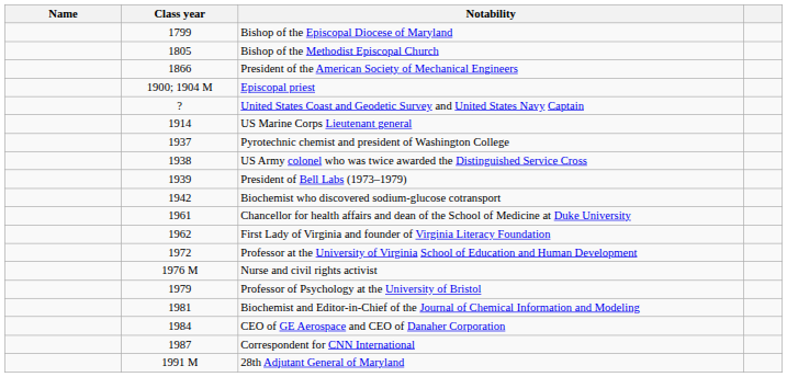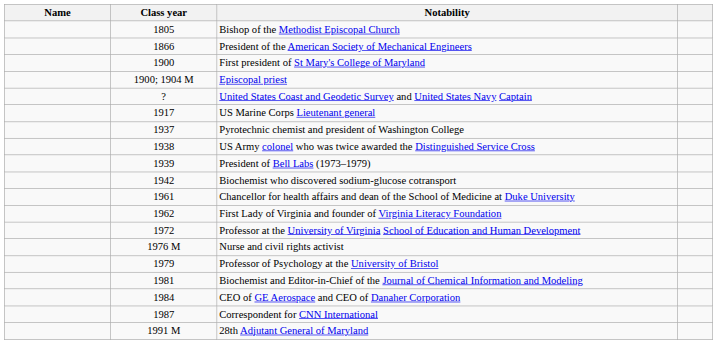 <table class="wikitable sortable" style="width:85%">
 <tr>
 <th style="width:15%;" scope="col">Name</th>
 <th style="width:15%;" scope="col">Class year</th>
 <th style="width:*;" class="unsortable" scope="col">Notability</th>
 <th style="width:5%;" class="unsortable" scope="col"></th>
-</tr>
-<tr>
-<td></td>
-<td style="text-align:center;">1799</td>
-<td>Bishop of the <a href='#'>Episcopal Diocese of Maryland</a></td>
-<td style="text-align:center;"></td>
 </tr>
 <tr>
 <td></td>
 <td style="text-align:center;">1805</td>
 <td>Bishop of the <a href='#'>Methodist Episcopal Church</a></td>
 <td style="text-align:center;"></td>
 </tr>
 <tr>
 <td></td>
 <td style="text-align:center;">1866</td>
 <td>President of the <a href='#'>American Society of Mechanical Engineers</a></td>
+<td style="text-align:center;"></td>
+</tr>
+<tr>
+<td></td>
+<td style="text-align:center;">1900</td>
+<td>First president of <a href='#'>St Mary's College of Maryland</a></td>
 <td style="text-align:center;"></td>
 </tr>
 <tr>
 <td></td>
 <td style="text-align:center;">1900; 1904 M</td>
 <td><a href='#'>Episcopal priest</a></td>
 <td style="text-align:center;"></td>
 </tr>
 <tr>
 <td></td>
 <td style="text-align:center;">?</td>
 <td><a href='#'>United States Coast and Geodetic Survey</a> and <a href='#'>United States Navy</a> <a href='#'>Captain</a></td>
 <td style="text-align:center;"></td>
 </tr>
 <tr>
 <td></td>
-<td style="text-align:center;">1914</td>
+<td style="text-align:center;">1917</td>
 <td>US Marine Corps <a href='#'>Lieutenant general</a></td>
 <td style="text-align:center;"></td>
 </tr>
 <tr>
 <td></td>
 <td style="text-align:center;">1937</td>
 <td>Pyrotechnic chemist and president of Washington College</td>
 <td style="text-align:center;"></td>
 </tr>
 <tr>
 <td></td>
 <td style="text-align:center;">1938</td>
 <td>US Army <a href='#'>colonel</a> who was twice awarded the <a href='#'>Distinguished Service Cross</a></td>
 <td style="text-align:center;"></td>
 </tr>
 <tr>
 <td></td>
 <td style="text-align:center;">1939</td>
 <td>President of <a href='#'>Bell Labs</a> (1973–1979)</td>
 <td style="text-align:center;"></td>
 </tr>
 <tr>
 <td></td>
 <td style="text-align:center;">1942</td>
 <td>Biochemist who discovered sodium-glucose cotransport</td>
 <td style="text-align:center;"></td>
 </tr>
 <tr>
 <td></td>
 <td style="text-align:center;">1961</td>
 <td>Chancellor for health affairs and dean of the School of Medicine at <a href='#'>Duke University</a></td>
 <td style="text-align:center;"></td>
 </tr>
 <tr>
 <td></td>
 <td style="text-align:center;">1962</td>
 <td>First Lady of Virginia and founder of <a href='#'>Virginia Literacy Foundation</a></td>
 <td style="text-align:center;"></td>
 </tr>
 <tr>
 <td></td>
 <td style="text-align:center;">1972</td>
 <td>Professor at the <a href='#'>University of Virginia</a> <a href='#'>School of Education and Human Development</a></td>
 <td style="text-align:center;"></td>
 </tr>
 <tr>
 <td></td>
 <td style="text-align:center;">1976 M</td>
 <td>Nurse and civil rights activist</td>
 <td style="text-align:center;"></td>
 </tr>
 <tr>
 <td></td>
 <td style="text-align:center;">1979</td>
 <td>Professor of Psychology at the <a href='#'>University of Bristol</a></td>
 <td style="text-align:center;"></td>
 </tr>
 <tr>
 <td></td>
 <td style="text-align:center;">1981</td>
 <td>Biochemist and Editor-in-Chief of the <a href='#'>Journal of Chemical Information and Modeling</a></td>
 <td style="text-align:center;"></td>
 </tr>
 <tr>
 <td></td>
 <td style="text-align:center;">1984</td>
 <td>CEO of <a href='#'>GE Aerospace</a> and CEO of <a href='#'>Danaher Corporation</a></td>
 <td style="text-align:center;"></td>
 </tr>
 <tr>
 <td></td>
 <td style="text-align:center;">1987</td>
 <td>Correspondent for <a href='#'>CNN International</a></td>
 <td style="text-align:center;"></td>
 </tr>
 <tr>
 <td></td>
 <td style="text-align:center;">1991 M</td>
 <td>28th <a href='#'>Adjutant General of Maryland</a></td>
 <td style="text-align:center;"></td>
 </tr>
 </table>
